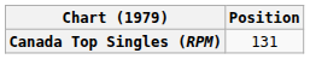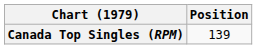 <table class="wikitable plainrowheaders" style="text-align:center">
 <tr>
 <th scope="col">Chart (1979)</th>
 <th scope="col">Position</th>
 </tr>
 <tr>
 <th scope="row">Canada Top Singles (<em>RPM</em>)</th>
-<td>131</td>
+<td>139</td>
 </tr>
 </table>
